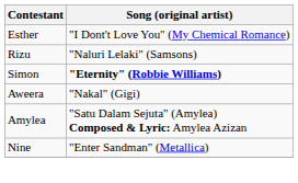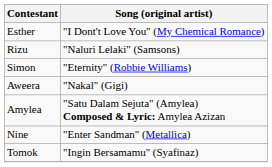 <table class="wikitable" style="font-size:90%;">
 <tr>
 <th>Contestant</th>
 <th>Song (original artist)</th>
 </tr>
 <tr>
 <td>Esther</td>
 <td>"I Dont't Love You" (<a href='#'>My Chemical Romance</a>)</td>
 </tr>
 <tr>
 <td>Rizu</td>
 <td>"Naluri Lelaki" (Samsons)</td>
 </tr>
 <tr>
 <td>Simon</td>
-<td><strong>"Eternity" (<a href='#'>Robbie Williams</a>)</strong></td>
+<td>"Eternity" (<a href='#'>Robbie Williams</a>)</td>
 </tr>
 <tr>
 <td>Aweera</td>
 <td>"Nakal" (Gigi)</td>
 </tr>
 <tr>
 <td>Amylea</td>
 <td>"Satu Dalam Sejuta" (Amylea) <br> <strong>Composed & Lyric:</strong> Amylea Azizan</td>
 </tr>
 <tr>
 <td>Nine</td>
 <td>"Enter Sandman" (<a href='#'>Metallica</a>)</td>
 </tr>
 <tr>
+<td>Tomok</td>
+<td>"Ingin Bersamamu" (Syafinaz)</td>
+</tr>
+<tr>
 </tr>
 </table>
